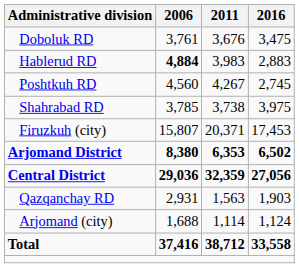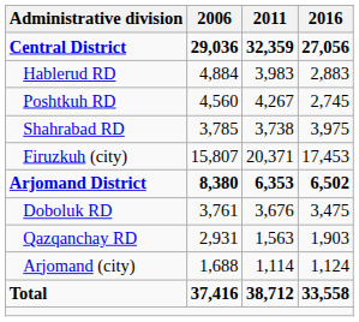 <table class="wikitable">
 <tr>
 <th>Administrative division</th>
 <th>2006</th>
 <th>2011</th>
 <th>2016</th>
 </tr>
 <tr>
-<td style="padding-left: 1em;"><a href='#'>Doboluk RD</a></td>
-<td style="text-align: right;">3,761</td>
-<td style="text-align: right;">3,676</td>
-<td style="text-align: right;">3,475</td>
+<td><strong><a href='#'>Central District</a></strong></td>
+<td style="text-align: right;"><strong>29,036</strong></td>
+<td style="text-align: right;"><strong>32,359</strong></td>
+<td style="text-align: right;"><strong>27,056</strong></td>
 </tr>
 <tr>
 <td style="padding-left: 1em;"><a href='#'>Hablerud RD</a></td>
-<td style="text-align: right;"><strong>4,884</strong></td>
+<td style="text-align: right;">4,884</td>
 <td style="text-align: right;">3,983</td>
 <td style="text-align: right;">2,883</td>
 </tr>
 <tr>
 <td style="padding-left: 1em;"><a href='#'>Poshtkuh RD</a></td>
 <td style="text-align: right;">4,560</td>
 <td style="text-align: right;">4,267</td>
 <td style="text-align: right;">2,745</td>
 </tr>
 <tr>
 <td style="padding-left: 1em;"><a href='#'>Shahrabad RD</a></td>
 <td style="text-align: right;">3,785</td>
 <td style="text-align: right;">3,738</td>
 <td style="text-align: right;">3,975</td>
 </tr>
 <tr>
 <td style="padding-left: 1em;"><a href='#'>Firuzkuh</a> (city)</td>
 <td style="text-align: right;">15,807</td>
 <td style="text-align: right;">20,371</td>
 <td style="text-align: right;">17,453</td>
 </tr>
 <tr>
 <td><strong><a href='#'>Arjomand District</a></strong></td>
 <td style="text-align: right;"><strong>8,380</strong></td>
 <td style="text-align: right;"><strong>6,353</strong></td>
 <td style="text-align: right;"><strong>6,502</strong></td>
 </tr>
 <tr>
-<td><strong><a href='#'>Central District</a></strong></td>
-<td style="text-align: right;"><strong>29,036</strong></td>
-<td style="text-align: right;"><strong>32,359</strong></td>
-<td style="text-align: right;"><strong>27,056</strong></td>
+<td style="padding-left: 1em;"><a href='#'>Doboluk RD</a></td>
+<td style="text-align: right;">3,761</td>
+<td style="text-align: right;">3,676</td>
+<td style="text-align: right;">3,475</td>
 </tr>
 <tr>
 <td style="padding-left: 1em;"><a href='#'>Qazqanchay RD</a></td>
 <td style="text-align: right;">2,931</td>
 <td style="text-align: right;">1,563</td>
 <td style="text-align: right;">1,903</td>
 </tr>
 <tr>
 <td style="padding-left: 1em;"><a href='#'>Arjomand</a> (city)</td>
 <td style="text-align: right;">1,688</td>
 <td style="text-align: right;">1,114</td>
 <td style="text-align: right;">1,124</td>
 </tr>
 <tr>
 <td><strong>Total</strong></td>
 <td style="text-align: right;"><strong>37,416</strong></td>
 <td style="text-align: right;"><strong>38,712</strong></td>
 <td style="text-align: right;"><strong>33,558</strong></td>
 </tr>
 <tr>
 <td colspan=4></td>
 </tr>
 </table>
